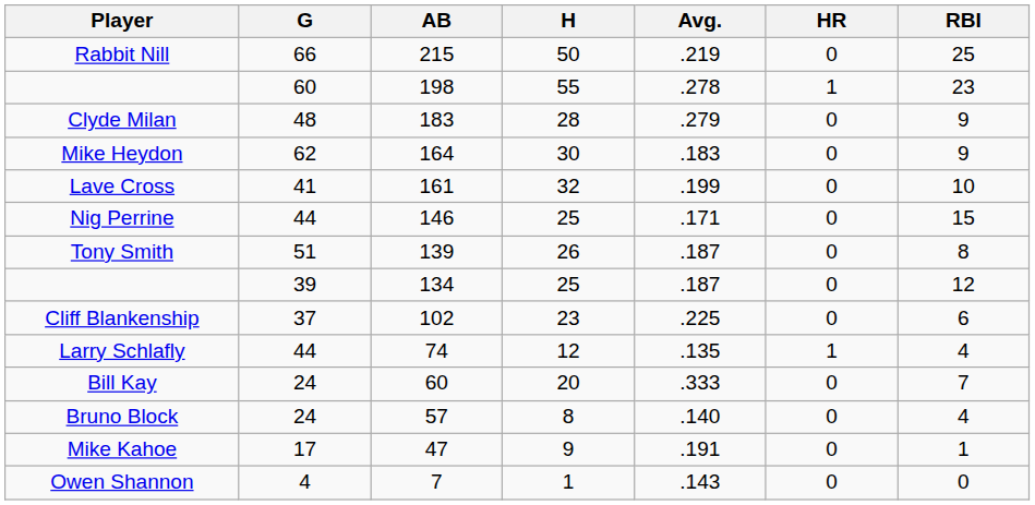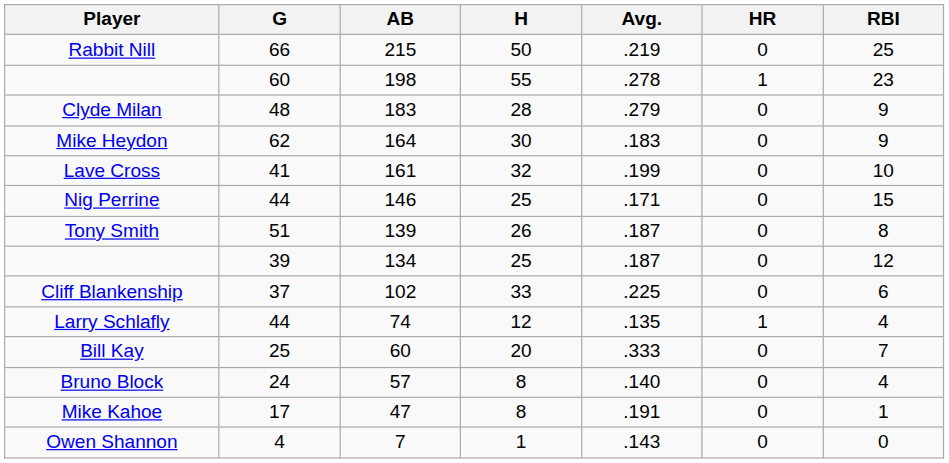 <table class="wikitable sortable">
 <tr>
 <th bgcolor="#DDDDFF" width="16%">Player</th>
 <th bgcolor="#DDDDFF" width="9%">G</th>
 <th bgcolor="#DDDDFF" width="9%">AB</th>
 <th bgcolor="#DDDDFF" width="9%">H</th>
 <th bgcolor="#DDDDFF" width="9%">Avg.</th>
 <th bgcolor="#DDDDFF" width="9%">HR</th>
 <th bgcolor="#DDDDFF" width="9%">RBI</th>
 </tr>
 <tr align="center">
 <td><a href='#'>Rabbit Nill</a></td>
 <td>66</td>
 <td>215</td>
 <td>50</td>
 <td>.219</td>
 <td>0</td>
 <td>25</td>
 </tr>
 <tr align=center>
 <td></td>
 <td>60</td>
 <td>198</td>
 <td>55</td>
 <td>.278</td>
 <td>1</td>
 <td>23</td>
 </tr>
 <tr align="center">
 <td><a href='#'>Clyde Milan</a></td>
 <td>48</td>
 <td>183</td>
 <td>28</td>
 <td>.279</td>
 <td>0</td>
 <td>9</td>
 </tr>
 <tr align=center>
 <td><a href='#'>Mike Heydon</a></td>
 <td>62</td>
 <td>164</td>
 <td>30</td>
 <td>.183</td>
 <td>0</td>
 <td>9</td>
 </tr>
 <tr align=center>
 <td><a href='#'>Lave Cross</a></td>
 <td>41</td>
 <td>161</td>
 <td>32</td>
 <td>.199</td>
 <td>0</td>
 <td>10</td>
 </tr>
 <tr align=center>
 <td><a href='#'>Nig Perrine</a></td>
 <td>44</td>
 <td>146</td>
 <td>25</td>
 <td>.171</td>
 <td>0</td>
 <td>15</td>
 </tr>
 <tr align=center>
 <td><a href='#'>Tony Smith</a></td>
 <td>51</td>
 <td>139</td>
 <td>26</td>
 <td>.187</td>
 <td>0</td>
 <td>8</td>
 </tr>
 <tr align=center>
 <td></td>
 <td>39</td>
 <td>134</td>
 <td>25</td>
 <td>.187</td>
 <td>0</td>
 <td>12</td>
 </tr>
 <tr align="center">
 <td><a href='#'>Cliff Blankenship</a></td>
 <td>37</td>
 <td>102</td>
-<td>23</td>
+<td>33</td>
 <td>.225</td>
 <td>0</td>
 <td>6</td>
 </tr>
 <tr align=center>
 <td><a href='#'>Larry Schlafly</a></td>
 <td>44</td>
 <td>74</td>
 <td>12</td>
 <td>.135</td>
 <td>1</td>
 <td>4</td>
 </tr>
 <tr align=center>
 <td><a href='#'>Bill Kay</a></td>
-<td>24</td>
+<td>25</td>
 <td>60</td>
 <td>20</td>
 <td>.333</td>
 <td>0</td>
 <td>7</td>
 </tr>
 <tr align=center>
 <td><a href='#'>Bruno Block</a></td>
 <td>24</td>
 <td>57</td>
 <td>8</td>
 <td>.140</td>
 <td>0</td>
 <td>4</td>
 </tr>
 <tr align=center>
 <td><a href='#'>Mike Kahoe</a></td>
 <td>17</td>
 <td>47</td>
-<td>9</td>
+<td>8</td>
 <td>.191</td>
 <td>0</td>
 <td>1</td>
 </tr>
 <tr align=center>
 <td><a href='#'>Owen Shannon</a></td>
 <td>4</td>
 <td>7</td>
 <td>1</td>
 <td>.143</td>
 <td>0</td>
 <td>0</td>
 </tr>
 </table>
